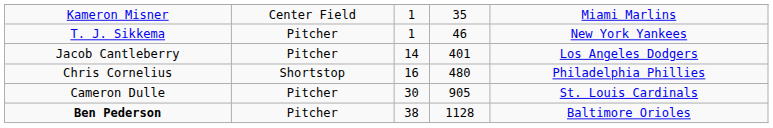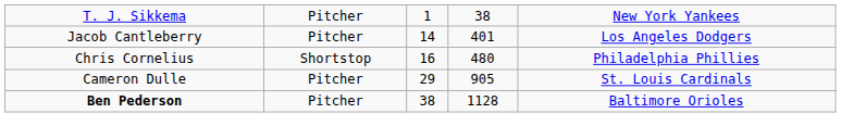 <table class="wikitable" width="65%">
 <tr align="center">
-</tr>
-<tr align="center" bgcolor="">
-<td><a href='#'>Kameron Misner</a></td>
-<td>Center Field</td>
-<td>1</td>
-<td>35</td>
-<td><a href='#'>Miami Marlins</a></td>
 </tr>
 <tr align="center" bgcolor="">
 <td><a href='#'>T. J. Sikkema</a></td>
 <td>Pitcher</td>
 <td>1</td>
-<td>46</td>
+<td>38</td>
 <td><a href='#'>New York Yankees</a></td>
 </tr>
 <tr align="center" bgcolor="">
 <td>Jacob Cantleberry</td>
 <td>Pitcher</td>
 <td>14</td>
 <td>401</td>
 <td><a href='#'>Los Angeles Dodgers</a></td>
 </tr>
 <tr align="center" bgcolor="">
 <td>Chris Cornelius</td>
 <td>Shortstop</td>
 <td>16</td>
 <td>480</td>
 <td><a href='#'>Philadelphia Phillies</a></td>
 </tr>
 <tr align="center" bgcolor="">
 <td>Cameron Dulle</td>
 <td>Pitcher</td>
-<td>30</td>
+<td>29</td>
 <td>905</td>
 <td><a href='#'>St. Louis Cardinals</a></td>
 </tr>
 <tr align="center" bgcolor="">
 <td><strong>Ben Pederson</strong></td>
 <td>Pitcher</td>
 <td>38</td>
 <td>1128</td>
 <td><a href='#'>Baltimore Orioles</a></td>
 </tr>
 </table>
